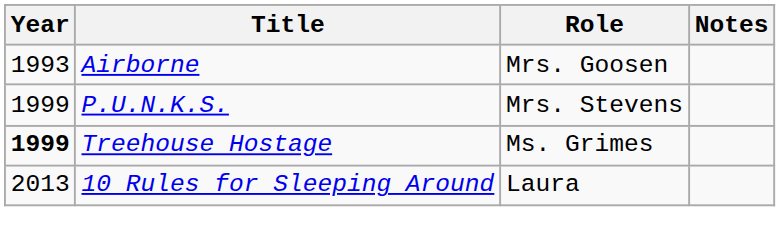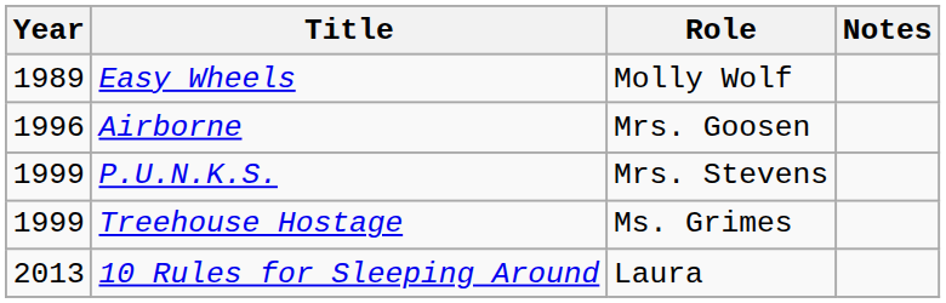 <table class="wikitable sortable">
 <tr>
 <th>Year</th>
 <th>Title</th>
 <th>Role</th>
 <th class="unsortable">Notes</th>
 </tr>
 <tr>
-<td>1993</td>
+<td>1989</td>
+<td><em><a href='#'>Easy Wheels</a></em></td>
+<td>Molly Wolf</td>
+<td></td>
+</tr>
+<tr>
+<td>1996</td>
 <td><em><a href='#'>Airborne</a></em></td>
 <td>Mrs. Goosen</td>
 <td></td>
 </tr>
 <tr>
 <td>1999</td>
 <td><em><a href='#'>P.U.N.K.S.</a></em></td>
 <td>Mrs. Stevens</td>
 <td></td>
 </tr>
 <tr>
-<td><strong>1999</strong></td>
+<td>1999</td>
 <td><em><a href='#'>Treehouse Hostage</a></em></td>
 <td>Ms. Grimes</td>
 <td></td>
 </tr>
 <tr>
 <td>2013</td>
 <td><em><a href='#'>10 Rules for Sleeping Around</a></em></td>
 <td>Laura</td>
 <td></td>
 </tr>
 </table>
